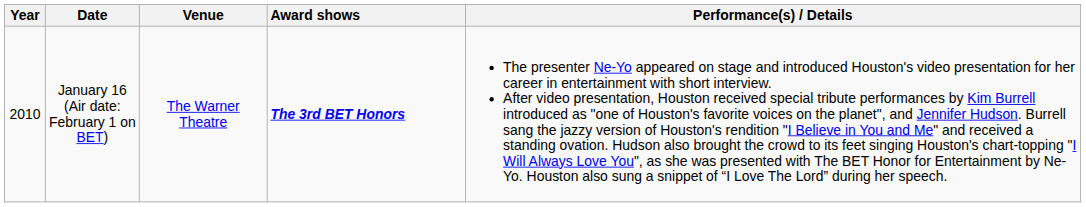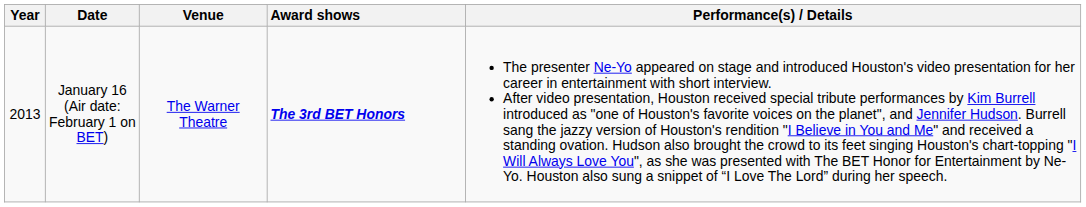 <table class="wikitable">
 <tr>
 <th style="text-align:center; width:40px;">Year</th>
 <th style="text-align:center; width:100px;">Date</th>
 <th style="text-align:center; width:140px;">Venue</th>
 <th style="text-align:left; width:220px;">Award shows</th>
 <th style="text-align:center; width:700px;">Performance(s) / Details</th>
 </tr>
 <tr>
-<td style="text-align:center;">2010</td>
+<td style="text-align:center;">2013</td>
 <td style="text-align:center;">January 16 (Air date: February 1 on <a href='#'>BET</a>)</td>
 <td style="text-align:center;"><a href='#'>The Warner Theatre</a></td>
 <td align="left"><strong><em><a href='#'>The 3rd BET Honors</a></em></strong></td>
 <td align="left"><br><ul><li>The presenter <a href='#'>Ne-Yo</a> appeared on stage and introduced Houston's video presentation for her career in entertainment with short interview.</li><li>After video presentation, Houston received special tribute performances by <a href='#'>Kim Burrell</a> introduced as "one of Houston's favorite voices on the planet", and <a href='#'>Jennifer Hudson</a>. Burrell sang the jazzy version of Houston's rendition "<a href='#'>I Believe in You and Me</a>" and received a standing ovation. Hudson also brought the crowd to its feet singing Houston's chart-topping "<a href='#'>I Will Always Love You</a>", as she was presented with The BET Honor for Entertainment by Ne-Yo. Houston also sung a snippet of “I Love The Lord” during her speech.</li></ul></td>
 </tr>
 </table>
